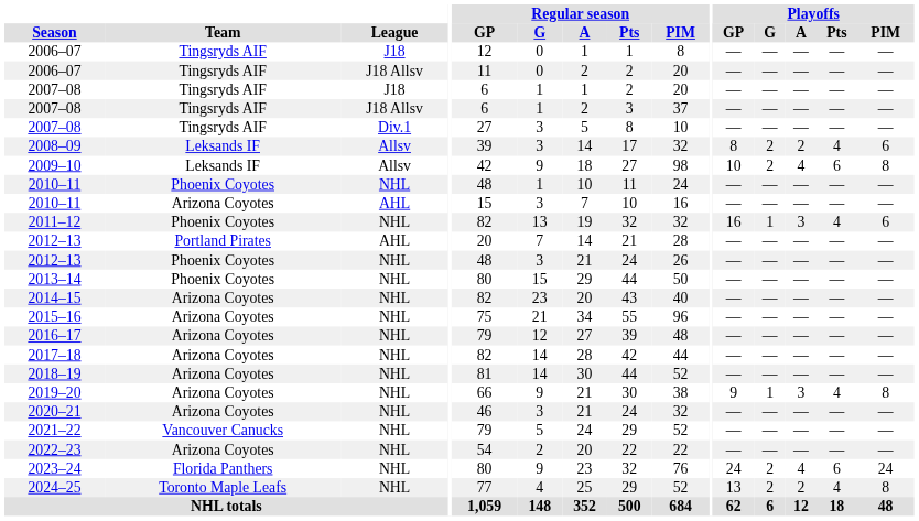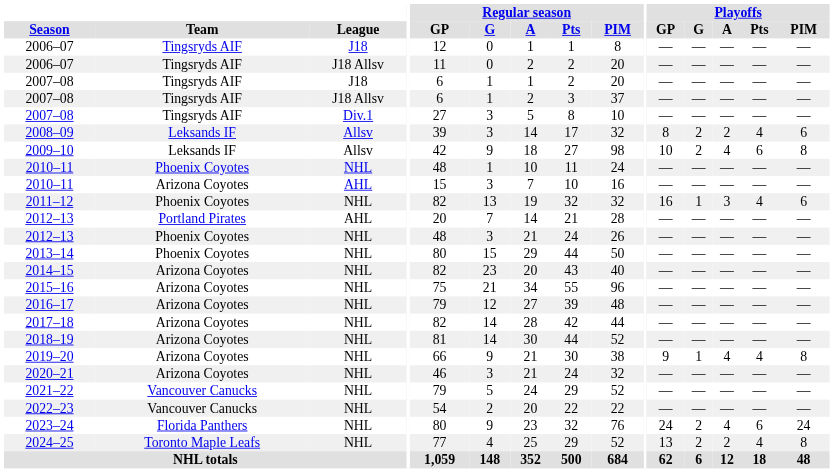 <table border="0" cellpadding="1" cellspacing="0" style="text-align:center; width:60em;">
 <tr bgcolor="#e0e0e0">
 <th colspan="3" bgcolor="#ffffff"></th>
 <th rowspan="99" bgcolor="#ffffff"></th>
 <th colspan="5"><a href='#'>Regular season</a></th>
 <th rowspan="99" bgcolor="#ffffff"></th>
 <th colspan="5"><a href='#'>Playoffs</a></th>
 </tr>
 <tr bgcolor="#e0e0e0">
 <th><a href='#'>Season</a></th>
 <th>Team</th>
 <th>League</th>
 <th>GP</th>
 <th><a href='#'>G</a></th>
 <th><a href='#'>A</a></th>
 <th><a href='#'>Pts</a></th>
 <th><a href='#'>PIM</a></th>
 <th>GP</th>
 <th>G</th>
 <th>A</th>
 <th>Pts</th>
 <th>PIM</th>
 </tr>
 <tr>
 <td>2006–07</td>
 <td><a href='#'>Tingsryds AIF</a></td>
 <td><a href='#'>J18</a></td>
 <td>12</td>
 <td>0</td>
 <td>1</td>
 <td>1</td>
 <td>8</td>
 <td>—</td>
 <td>—</td>
 <td>—</td>
 <td>—</td>
 <td>—</td>
 </tr>
 <tr bgcolor=f0f0f0>
 <td>2006–07</td>
 <td>Tingsryds AIF</td>
 <td>J18 Allsv</td>
 <td>11</td>
 <td>0</td>
 <td>2</td>
 <td>2</td>
 <td>20</td>
 <td>—</td>
 <td>—</td>
 <td>—</td>
 <td>—</td>
 <td>—</td>
 </tr>
 <tr>
 <td>2007–08</td>
 <td>Tingsryds AIF</td>
 <td>J18</td>
 <td>6</td>
 <td>1</td>
 <td>1</td>
 <td>2</td>
 <td>20</td>
 <td>—</td>
 <td>—</td>
 <td>—</td>
 <td>—</td>
 <td>—</td>
 </tr>
 <tr bgcolor=f0f0f0>
 <td>2007–08</td>
 <td>Tingsryds AIF</td>
 <td>J18 Allsv</td>
 <td>6</td>
 <td>1</td>
 <td>2</td>
 <td>3</td>
 <td>37</td>
 <td>—</td>
 <td>—</td>
 <td>—</td>
 <td>—</td>
 <td>—</td>
 </tr>
 <tr>
 <td><a href='#'>2007–08</a></td>
 <td>Tingsryds AIF</td>
 <td><a href='#'>Div.1</a></td>
 <td>27</td>
 <td>3</td>
 <td>5</td>
 <td>8</td>
 <td>10</td>
 <td>—</td>
 <td>—</td>
 <td>—</td>
 <td>—</td>
 <td>—</td>
 </tr>
 <tr bgcolor=f0f0f0>
 <td><a href='#'>2008–09</a></td>
 <td><a href='#'>Leksands IF</a></td>
 <td><a href='#'>Allsv</a></td>
 <td>39</td>
 <td>3</td>
 <td>14</td>
 <td>17</td>
 <td>32</td>
 <td>8</td>
 <td>2</td>
 <td>2</td>
 <td>4</td>
 <td>6</td>
 </tr>
 <tr>
 <td><a href='#'>2009–10</a></td>
 <td>Leksands IF</td>
 <td>Allsv</td>
 <td>42</td>
 <td>9</td>
 <td>18</td>
 <td>27</td>
 <td>98</td>
 <td>10</td>
 <td>2</td>
 <td>4</td>
 <td>6</td>
 <td>8</td>
 </tr>
 <tr bgcolor=f0f0f0>
 <td><a href='#'>2010–11</a></td>
 <td><a href='#'>Phoenix Coyotes</a></td>
 <td><a href='#'>NHL</a></td>
 <td>48</td>
 <td>1</td>
 <td>10</td>
 <td>11</td>
 <td>24</td>
 <td>—</td>
 <td>—</td>
 <td>—</td>
 <td>—</td>
 <td>—</td>
 </tr>
 <tr>
 <td><a href='#'>2010–11</a></td>
 <td>Arizona Coyotes</td>
 <td><a href='#'>AHL</a></td>
 <td>15</td>
 <td>3</td>
 <td>7</td>
 <td>10</td>
 <td>16</td>
 <td>—</td>
 <td>—</td>
 <td>—</td>
 <td>—</td>
 <td>—</td>
 </tr>
 <tr bgcolor=f0f0f0>
 <td><a href='#'>2011–12</a></td>
 <td>Phoenix Coyotes</td>
 <td>NHL</td>
 <td>82</td>
 <td>13</td>
 <td>19</td>
 <td>32</td>
 <td>32</td>
 <td>16</td>
 <td>1</td>
 <td>3</td>
 <td>4</td>
 <td>6</td>
 </tr>
 <tr>
 <td><a href='#'>2012–13</a></td>
 <td><a href='#'>Portland Pirates</a></td>
 <td>AHL</td>
 <td>20</td>
 <td>7</td>
 <td>14</td>
 <td>21</td>
 <td>28</td>
 <td>—</td>
 <td>—</td>
 <td>—</td>
 <td>—</td>
 <td>—</td>
 </tr>
 <tr bgcolor=f0f0f0>
 <td><a href='#'>2012–13</a></td>
 <td>Phoenix Coyotes</td>
 <td>NHL</td>
 <td>48</td>
 <td>3</td>
 <td>21</td>
 <td>24</td>
 <td>26</td>
 <td>—</td>
 <td>—</td>
 <td>—</td>
 <td>—</td>
 <td>—</td>
 </tr>
 <tr>
 <td><a href='#'>2013–14</a></td>
 <td>Phoenix Coyotes</td>
 <td>NHL</td>
 <td>80</td>
 <td>15</td>
 <td>29</td>
 <td>44</td>
 <td>50</td>
 <td>—</td>
 <td>—</td>
 <td>—</td>
 <td>—</td>
 <td>—</td>
 </tr>
 <tr bgcolor=f0f0f0>
 <td><a href='#'>2014–15</a></td>
 <td>Arizona Coyotes</td>
 <td>NHL</td>
 <td>82</td>
 <td>23</td>
 <td>20</td>
 <td>43</td>
 <td>40</td>
 <td>—</td>
 <td>—</td>
 <td>—</td>
 <td>—</td>
 <td>—</td>
 </tr>
 <tr>
 <td><a href='#'>2015–16</a></td>
 <td>Arizona Coyotes</td>
 <td>NHL</td>
 <td>75</td>
 <td>21</td>
 <td>34</td>
 <td>55</td>
 <td>96</td>
 <td>—</td>
 <td>—</td>
 <td>—</td>
 <td>—</td>
 <td>—</td>
 </tr>
 <tr bgcolor=f0f0f0>
 <td><a href='#'>2016–17</a></td>
 <td>Arizona Coyotes</td>
 <td>NHL</td>
 <td>79</td>
 <td>12</td>
 <td>27</td>
 <td>39</td>
 <td>48</td>
 <td>—</td>
 <td>—</td>
 <td>—</td>
 <td>—</td>
 <td>—</td>
 </tr>
 <tr>
 <td><a href='#'>2017–18</a></td>
 <td>Arizona Coyotes</td>
 <td>NHL</td>
 <td>82</td>
 <td>14</td>
 <td>28</td>
 <td>42</td>
 <td>44</td>
 <td>—</td>
 <td>—</td>
 <td>—</td>
 <td>—</td>
 <td>—</td>
 </tr>
 <tr bgcolor=f0f0f0>
 <td><a href='#'>2018–19</a></td>
 <td>Arizona Coyotes</td>
 <td>NHL</td>
 <td>81</td>
 <td>14</td>
 <td>30</td>
 <td>44</td>
 <td>52</td>
 <td>—</td>
 <td>—</td>
 <td>—</td>
 <td>—</td>
 <td>—</td>
 </tr>
 <tr>
 <td><a href='#'>2019–20</a></td>
 <td>Arizona Coyotes</td>
 <td>NHL</td>
 <td>66</td>
 <td>9</td>
 <td>21</td>
 <td>30</td>
 <td>38</td>
 <td>9</td>
 <td>1</td>
-<td>3</td>
+<td>4</td>
 <td>4</td>
 <td>8</td>
 </tr>
 <tr bgcolor=f0f0f0>
 <td><a href='#'>2020–21</a></td>
 <td>Arizona Coyotes</td>
 <td>NHL</td>
 <td>46</td>
 <td>3</td>
 <td>21</td>
 <td>24</td>
 <td>32</td>
 <td>—</td>
 <td>—</td>
 <td>—</td>
 <td>—</td>
 <td>—</td>
 </tr>
 <tr>
 <td><a href='#'>2021–22</a></td>
 <td><a href='#'>Vancouver Canucks</a></td>
 <td>NHL</td>
 <td>79</td>
 <td>5</td>
 <td>24</td>
 <td>29</td>
 <td>52</td>
 <td>—</td>
 <td>—</td>
 <td>—</td>
 <td>—</td>
 <td>—</td>
 </tr>
 <tr bgcolor=f0f0f0>
 <td><a href='#'>2022–23</a></td>
-<td>Arizona Coyotes</td>
+<td>Vancouver Canucks</td>
 <td>NHL</td>
 <td>54</td>
 <td>2</td>
 <td>20</td>
 <td>22</td>
 <td>22</td>
 <td>—</td>
 <td>—</td>
 <td>—</td>
 <td>—</td>
 <td>—</td>
 </tr>
 <tr>
 <td><a href='#'>2023–24</a></td>
 <td><a href='#'>Florida Panthers</a></td>
 <td>NHL</td>
 <td>80</td>
 <td>9</td>
 <td>23</td>
 <td>32</td>
 <td>76</td>
 <td>24</td>
 <td>2</td>
 <td>4</td>
 <td>6</td>
 <td>24</td>
 </tr>
 <tr bgcolor=f0f0f0>
 <td><a href='#'>2024–25</a></td>
 <td><a href='#'>Toronto Maple Leafs</a></td>
 <td>NHL</td>
 <td>77</td>
 <td>4</td>
 <td>25</td>
 <td>29</td>
 <td>52</td>
 <td>13</td>
 <td>2</td>
 <td>2</td>
 <td>4</td>
 <td>8</td>
 </tr>
 <tr bgcolor="#e0e0e0">
 <th colspan="3">NHL totals</th>
 <th>1,059</th>
 <th>148</th>
 <th>352</th>
 <th>500</th>
 <th>684</th>
 <th>62</th>
 <th>6</th>
 <th>12</th>
 <th>18</th>
 <th>48</th>
 </tr>
 </table>
